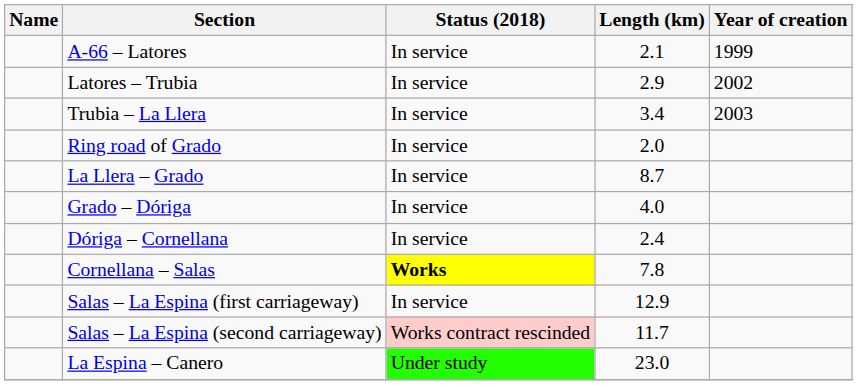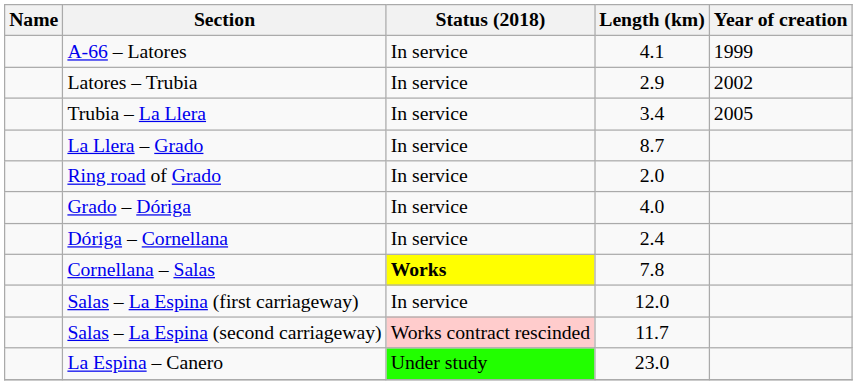 <table class="wikitable">
 <tr>
 <th>Name</th>
 <th>Section</th>
 <th>Status (2018)</th>
 <th>Length (km)</th>
 <th>Year of creation</th>
 </tr>
 <tr>
 <td></td>
 <td><a href='#'>A-66</a> – Latores</td>
 <td>In service</td>
-<td align=center>2.1</td>
+<td align=center>4.1</td>
 <td>1999</td>
 </tr>
 <tr>
 <td></td>
 <td>Latores – Trubia</td>
 <td>In service</td>
 <td align=center>2.9</td>
 <td>2002</td>
 </tr>
 <tr>
 <td></td>
 <td>Trubia – <a href='#'>La Llera</a></td>
 <td>In service</td>
 <td align=center>3.4</td>
-<td>2003</td>
+<td>2005</td>
+</tr>
+<tr>
+<td></td>
+<td><a href='#'>La Llera</a> – <a href='#'>Grado</a></td>
+<td>In service</td>
+<td align=center>8.7</td>
+<td></td>
 </tr>
 <tr>
 <td></td>
 <td><a href='#'>Ring road</a> of <a href='#'>Grado</a></td>
 <td>In service</td>
 <td align=center>2.0</td>
-<td></td>
-</tr>
-<tr>
-<td></td>
-<td><a href='#'>La Llera</a> – <a href='#'>Grado</a></td>
-<td>In service</td>
-<td align=center>8.7</td>
 <td></td>
 </tr>
 <tr>
 <td></td>
 <td><a href='#'>Grado</a> – <a href='#'>Dóriga</a></td>
 <td>In service</td>
 <td align=center>4.0</td>
 <td></td>
 </tr>
 <tr>
 <td></td>
 <td><a href='#'>Dóriga</a> – <a href='#'>Cornellana</a></td>
 <td>In service</td>
 <td align=center>2.4</td>
 <td></td>
 </tr>
 <tr>
 <td></td>
 <td><a href='#'>Cornellana</a> – <a href='#'>Salas</a></td>
 <td style="background:#FFFF00"><strong>Works</strong></td>
 <td align=center>7.8</td>
 <td></td>
 </tr>
 <tr>
 <td></td>
 <td><a href='#'>Salas</a> – <a href='#'>La Espina</a> (first carriageway)</td>
 <td>In service</td>
-<td align=center>12.9</td>
+<td align=center>12.0</td>
 <td></td>
 </tr>
 <tr>
 <td></td>
 <td><a href='#'>Salas</a> – <a href='#'>La Espina</a> (second carriageway)</td>
 <td style="background:#FFCCCC">Works contract rescinded</td>
 <td align=center>11.7</td>
 <td></td>
 </tr>
 <tr>
 <td></td>
 <td><a href='#'>La Espina</a> – Canero</td>
 <td style="background:#22FF00">Under study</td>
 <td align=center>23.0</td>
 <td></td>
 </tr>
 <tr>
 </tr>
 </table>
